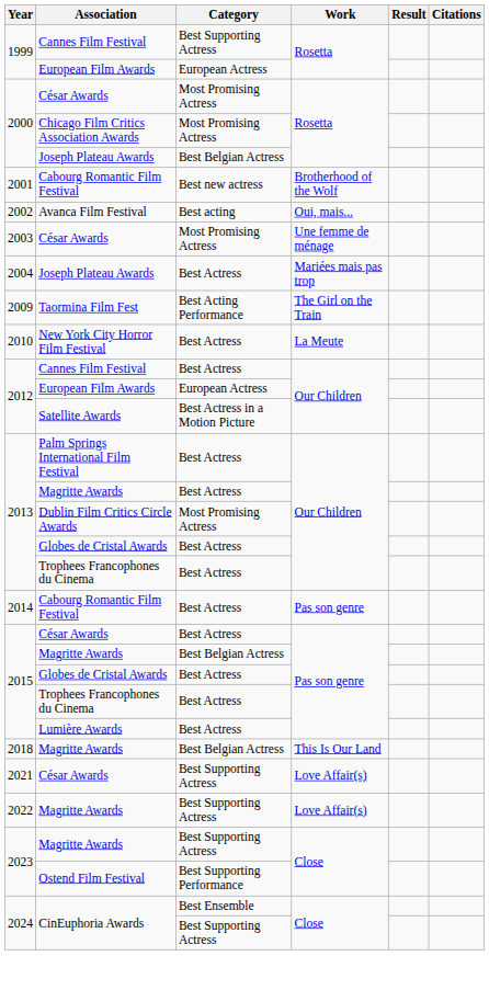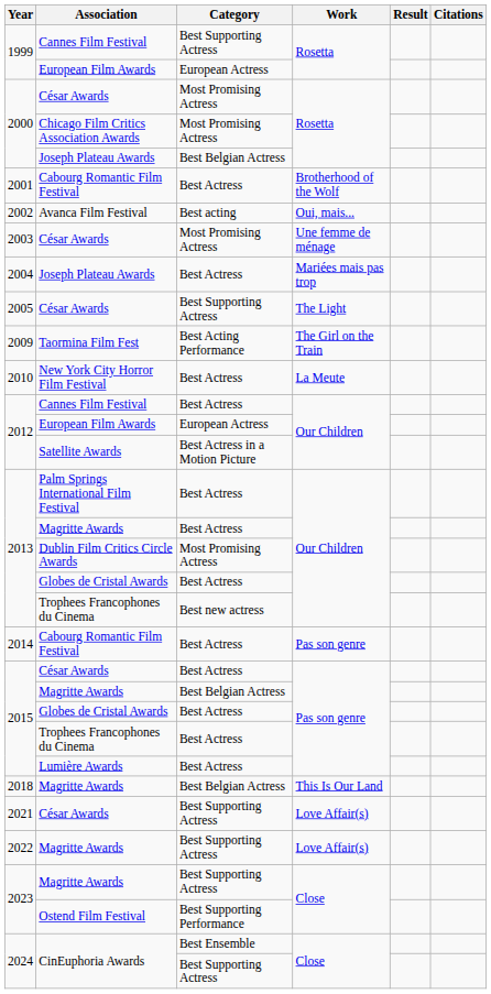 <table class="wikitable sortable">
 <tr>
 <th>Year</th>
 <th>Association</th>
 <th>Category</th>
 <th>Work</th>
 <th>Result</th>
 <th>Citations</th>
 </tr>
 <tr>
 <td rowspan="2">1999</td>
 <td><a href='#'>Cannes Film Festival</a></td>
 <td>Best Supporting Actress</td>
 <td rowspan="2"><a href='#'>Rosetta</a></td>
 <td></td>
 <td></td>
 </tr>
 <tr>
 <td><a href='#'>European Film Awards</a></td>
 <td>European Actress</td>
 <td></td>
 <td></td>
 </tr>
 <tr>
 <td rowspan="3">2000</td>
 <td><a href='#'>César Awards</a></td>
 <td>Most Promising Actress</td>
 <td rowspan="3"><a href='#'>Rosetta</a></td>
 <td></td>
 <td></td>
 </tr>
 <tr>
 <td><a href='#'>Chicago Film Critics Association Awards</a></td>
 <td>Most Promising Actress</td>
 <td></td>
 <td></td>
 </tr>
 <tr>
 <td><a href='#'>Joseph Plateau Awards</a></td>
 <td>Best Belgian Actress</td>
 <td></td>
 <td></td>
 </tr>
 <tr>
 <td>2001</td>
 <td><a href='#'>Cabourg Romantic Film Festival</a></td>
-<td>Best new actress</td>
+<td>Best Actress</td>
 <td><a href='#'>Brotherhood of the Wolf</a></td>
 <td></td>
 <td></td>
 </tr>
 <tr>
 <td>2002</td>
 <td>Avanca Film Festival</td>
 <td>Best acting</td>
 <td><a href='#'>Oui, mais...</a></td>
 <td></td>
 <td></td>
 </tr>
 <tr>
 <td>2003</td>
 <td><a href='#'>César Awards</a></td>
 <td>Most Promising Actress</td>
 <td><a href='#'>Une femme de ménage</a></td>
 <td></td>
 <td></td>
 </tr>
 <tr>
 <td>2004</td>
 <td><a href='#'>Joseph Plateau Awards</a></td>
 <td>Best Actress</td>
 <td><a href='#'>Mariées mais pas trop</a></td>
+<td></td>
+<td></td>
+</tr>
+<tr>
+<td>2005</td>
+<td><a href='#'>César Awards</a></td>
+<td>Best Supporting Actress</td>
+<td><a href='#'>The Light</a></td>
 <td></td>
 <td></td>
 </tr>
 <tr>
 <td>2009</td>
 <td><a href='#'>Taormina Film Fest</a></td>
 <td>Best Acting Performance</td>
 <td><a href='#'>The Girl on the Train</a></td>
 <td></td>
 <td></td>
 </tr>
 <tr>
 <td>2010</td>
 <td><a href='#'>New York City Horror Film Festival</a></td>
 <td>Best Actress</td>
 <td><a href='#'>La Meute</a></td>
 <td></td>
 <td></td>
 </tr>
 <tr>
 <td rowspan="3">2012</td>
 <td><a href='#'>Cannes Film Festival</a></td>
 <td>Best Actress</td>
 <td rowspan="3"><a href='#'>Our Children</a></td>
 <td></td>
 <td></td>
 </tr>
 <tr>
 <td><a href='#'>European Film Awards</a></td>
 <td>European Actress</td>
 <td></td>
 <td></td>
 </tr>
 <tr>
 <td><a href='#'>Satellite Awards</a></td>
 <td>Best Actress in a Motion Picture</td>
 <td></td>
 <td></td>
 </tr>
 <tr>
 <td rowspan="5">2013</td>
 <td><a href='#'>Palm Springs International Film Festival</a></td>
 <td>Best Actress</td>
 <td rowspan="5"><a href='#'>Our Children</a></td>
 <td></td>
 <td></td>
 </tr>
 <tr>
 <td><a href='#'>Magritte Awards</a></td>
 <td>Best Actress</td>
 <td></td>
 <td></td>
 </tr>
 <tr>
 <td><a href='#'>Dublin Film Critics Circle Awards</a></td>
 <td>Most Promising Actress</td>
 <td></td>
 <td></td>
 </tr>
 <tr>
 <td><a href='#'>Globes de Cristal Awards</a></td>
 <td>Best Actress</td>
 <td></td>
 </tr>
 <tr>
 <td>Trophees Francophones du Cinema</td>
-<td>Best Actress</td>
+<td>Best new actress</td>
 <td></td>
 <td></td>
 </tr>
 <tr>
 <td>2014</td>
 <td><a href='#'>Cabourg Romantic Film Festival</a></td>
 <td>Best Actress</td>
 <td><a href='#'>Pas son genre</a></td>
 <td></td>
 <td></td>
 </tr>
 <tr>
 <td rowspan="5">2015</td>
 <td><a href='#'>César Awards</a></td>
 <td>Best Actress</td>
 <td rowspan="5"><a href='#'>Pas son genre</a></td>
 <td></td>
 <td></td>
 </tr>
 <tr>
 <td><a href='#'>Magritte Awards</a></td>
 <td>Best Belgian Actress</td>
 <td></td>
 <td></td>
 </tr>
 <tr>
 <td><a href='#'>Globes de Cristal Awards</a></td>
 <td>Best Actress</td>
 <td></td>
 <td></td>
 </tr>
 <tr>
 <td>Trophees Francophones du Cinema</td>
 <td>Best Actress</td>
 <td></td>
 <td></td>
 </tr>
 <tr>
 <td><a href='#'>Lumière Awards</a></td>
 <td>Best Actress</td>
 <td></td>
 <td></td>
 </tr>
 <tr>
 <td>2018</td>
 <td><a href='#'>Magritte Awards</a></td>
 <td>Best Belgian Actress</td>
 <td><a href='#'>This Is Our Land</a></td>
 <td></td>
 <td></td>
 </tr>
 <tr>
 <td>2021</td>
 <td><a href='#'>César Awards</a></td>
 <td>Best Supporting Actress</td>
 <td><a href='#'>Love Affair(s)</a></td>
 <td></td>
 <td></td>
 </tr>
 <tr>
 <td>2022</td>
 <td><a href='#'>Magritte Awards</a></td>
 <td>Best Supporting Actress</td>
 <td><a href='#'>Love Affair(s)</a></td>
 <td></td>
 <td></td>
 </tr>
 <tr>
 <td rowspan="2">2023</td>
 <td><a href='#'>Magritte Awards</a></td>
 <td>Best Supporting Actress</td>
 <td rowspan="2"><a href='#'>Close</a></td>
 <td></td>
 <td></td>
 </tr>
 <tr>
 <td><a href='#'>Ostend Film Festival</a></td>
 <td>Best Supporting Performance</td>
 <td></td>
 <td></td>
 </tr>
 <tr>
 <td rowspan="2">2024</td>
 <td rowspan="2">CinEuphoria Awards</td>
 <td>Best Ensemble</td>
 <td rowspan="2"><a href='#'>Close</a></td>
 <td></td>
 <td></td>
 </tr>
 <tr>
 <td>Best Supporting Actress</td>
 <td></td>
 <td></td>
 </tr>
 </table>
